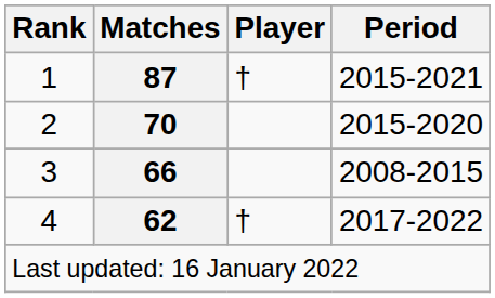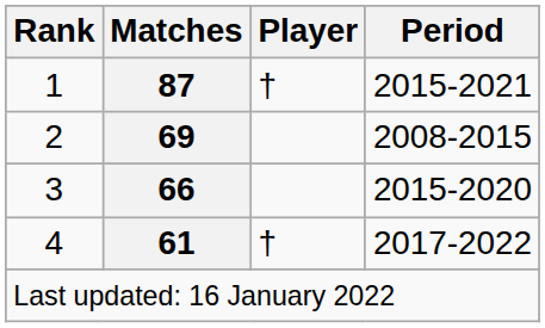 <table class="wikitable plainrowheaders sortable">
 <tr>
 <th scope=col>Rank</th>
 <th scope=col>Matches</th>
 <th scope=col>Player</th>
 <th scope=col>Period</th>
 </tr>
 <tr>
 <td align=center>1</td>
 <th scope=row style=text-align:center;>87</th>
 <td>†</td>
 <td>2015-2021</td>
 </tr>
 <tr>
 <td align=center>2</td>
-<th scope=row style="text-align:center;">70</th>
+<th scope=row style="text-align:center;">69</th>
 <td></td>
-<td>2015-2020</td>
+<td>2008-2015</td>
 </tr>
 <tr>
 <td align=center>3</td>
 <th scope=row style=text-align:center;>66</th>
 <td></td>
-<td>2008-2015</td>
+<td>2015-2020</td>
 </tr>
 <tr>
 <td align=center>4</td>
-<th scope=row style=text-align:center;>62</th>
+<th scope=row style=text-align:center;>61</th>
 <td>†</td>
 <td>2017-2022</td>
 </tr>
 <tr class=sortbottom>
 <td colspan=4><small>Last updated: 16 January 2022</small></td>
 </tr>
 </table>
